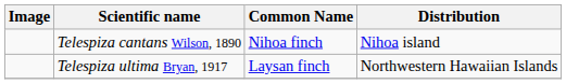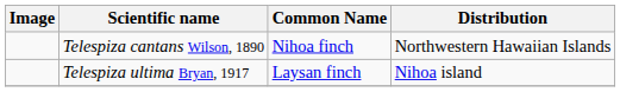 <table class="wikitable">
 <tr>
 <th>Image</th>
 <th>Scientific name</th>
 <th>Common Name</th>
 <th>Distribution</th>
 </tr>
 <tr>
 <td></td>
 <td><em>Telespiza cantans</em> <small><a href='#'>Wilson</a>, 1890</small></td>
 <td><a href='#'>Nihoa finch</a></td>
-<td><a href='#'>Nihoa</a> island</td>
+<td>Northwestern Hawaiian Islands</td>
 </tr>
 <tr>
 <td></td>
 <td><em>Telespiza ultima</em> <small><a href='#'>Bryan</a>, 1917</small></td>
 <td><a href='#'>Laysan finch</a></td>
-<td>Northwestern Hawaiian Islands</td>
+<td><a href='#'>Nihoa</a> island</td>
 </tr>
 <tr>
 </tr>
 </table>
